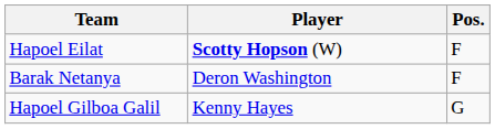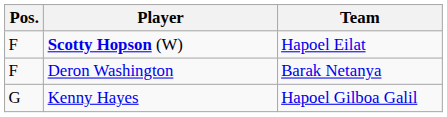 <table class="wikitable">
 <tr>
+<th width=30>Pos.</th>
+<th width=215>Player</th>
 <th width=150>Team</th>
-<th width=215>Player</th>
-<th width=30>Pos.</th>
 </tr>
 <tr>
+<td>F</td>
+<td> <strong><a href='#'>Scotty Hopson</a></strong> (W)</td>
 <td><a href='#'>Hapoel Eilat</a></td>
-<td> <strong><a href='#'>Scotty Hopson</a></strong> (W)</td>
-<td>F</td>
 </tr>
 <tr>
+<td>F</td>
+<td> <a href='#'>Deron Washington</a></td>
 <td><a href='#'>Barak Netanya</a></td>
-<td> <a href='#'>Deron Washington</a></td>
-<td>F</td>
 </tr>
 <tr>
+<td>G</td>
+<td> <a href='#'>Kenny Hayes</a></td>
 <td><a href='#'>Hapoel Gilboa Galil</a></td>
-<td> <a href='#'>Kenny Hayes</a></td>
-<td>G</td>
 </tr>
 </table>
